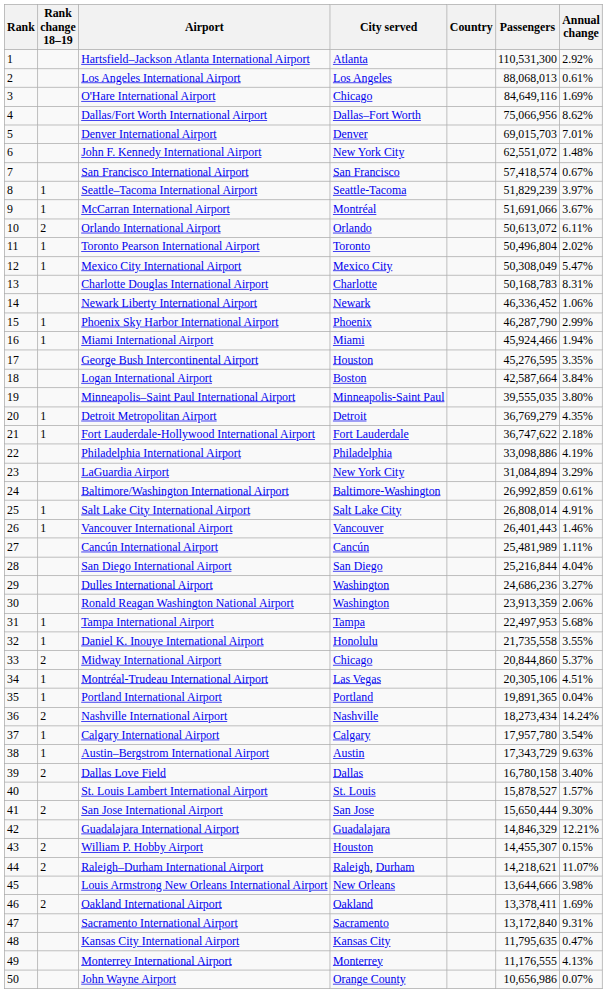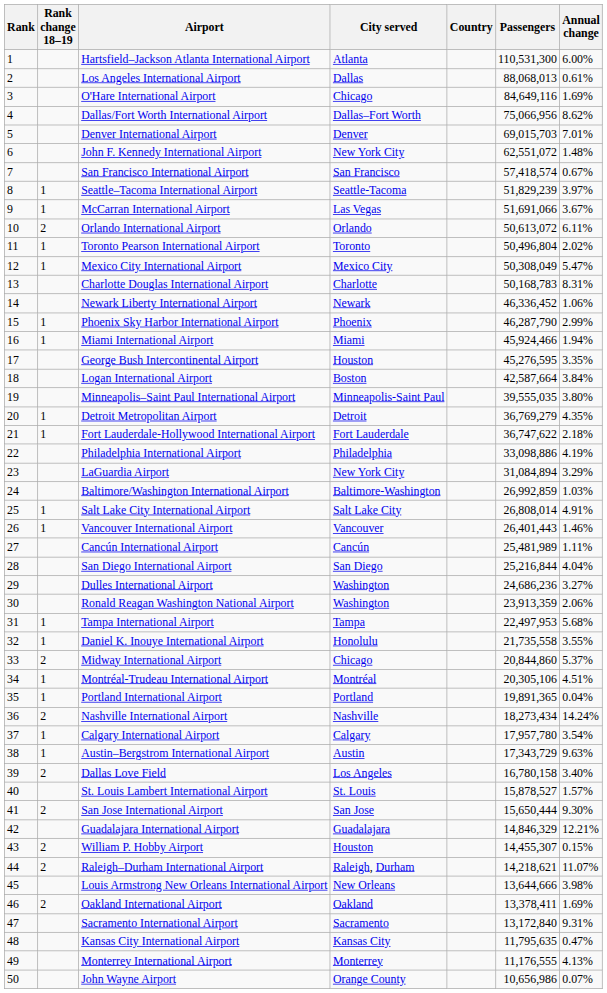 <table class="wikitable sortable">
 <tr>
 <th>Rank</th>
 <th>Rank<br>change<br>18–19</th>
 <th>Airport</th>
 <th>City served</th>
 <th>Country</th>
 <th>Passengers</th>
 <th>Annual<br>change</th>
 </tr>
 <tr>
 <td>1</td>
 <td></td>
 <td><a href='#'>Hartsfield–Jackson Atlanta International Airport</a></td>
 <td><a href='#'>Atlanta</a></td>
 <td></td>
 <td align="right">110,531,300</td>
-<td>2.92%</td>
+<td>6.00%</td>
 </tr>
 <tr>
 <td>2</td>
 <td></td>
 <td><a href='#'>Los Angeles International Airport</a></td>
-<td><a href='#'>Los Angeles</a></td>
+<td><a href='#'>Dallas</a></td>
 <td></td>
 <td align="right">88,068,013</td>
 <td>0.61%</td>
 </tr>
 <tr>
 <td>3</td>
 <td></td>
 <td><a href='#'>O'Hare International Airport</a></td>
 <td><a href='#'>Chicago</a></td>
 <td></td>
 <td align="right">84,649,116</td>
 <td>1.69%</td>
 </tr>
 <tr>
 <td>4</td>
 <td></td>
 <td><a href='#'>Dallas/Fort Worth International Airport</a></td>
 <td><a href='#'>Dallas–Fort Worth</a></td>
 <td></td>
 <td align="right">75,066,956</td>
 <td>8.62%</td>
 </tr>
 <tr>
 <td>5</td>
 <td></td>
 <td><a href='#'>Denver International Airport</a></td>
 <td><a href='#'>Denver</a></td>
 <td></td>
 <td align="right">69,015,703</td>
 <td>7.01%</td>
 </tr>
 <tr>
 <td>6</td>
 <td></td>
 <td><a href='#'>John F. Kennedy International Airport</a></td>
 <td><a href='#'>New York City</a></td>
 <td></td>
 <td align="right">62,551,072</td>
 <td>1.48%</td>
 </tr>
 <tr>
 <td>7</td>
 <td></td>
 <td><a href='#'>San Francisco International Airport</a></td>
 <td><a href='#'>San Francisco</a></td>
 <td></td>
 <td align="right">57,418,574</td>
 <td>0.67%</td>
 </tr>
 <tr>
 <td>8</td>
 <td>1</td>
 <td><a href='#'>Seattle–Tacoma International Airport</a></td>
 <td><a href='#'>Seattle-Tacoma</a></td>
 <td></td>
 <td align="right">51,829,239</td>
 <td>3.97%</td>
 </tr>
 <tr>
 <td>9</td>
 <td>1</td>
 <td><a href='#'>McCarran International Airport</a></td>
-<td><a href='#'>Montréal</a></td>
+<td><a href='#'>Las Vegas</a></td>
 <td></td>
 <td align="right">51,691,066</td>
 <td>3.67%</td>
 </tr>
 <tr>
 <td>10</td>
 <td>2</td>
 <td><a href='#'>Orlando International Airport</a></td>
 <td><a href='#'>Orlando</a></td>
 <td></td>
 <td align="right">50,613,072</td>
 <td>6.11%</td>
 </tr>
 <tr>
 <td>11</td>
 <td>1</td>
 <td><a href='#'>Toronto Pearson International Airport</a></td>
 <td><a href='#'>Toronto</a></td>
 <td></td>
 <td align="right">50,496,804</td>
 <td>2.02%</td>
 </tr>
 <tr>
 <td>12</td>
 <td>1</td>
 <td><a href='#'>Mexico City International Airport</a></td>
 <td><a href='#'>Mexico City</a></td>
 <td></td>
 <td align="right">50,308,049</td>
 <td>5.47%</td>
 </tr>
 <tr>
 <td>13</td>
 <td></td>
 <td><a href='#'>Charlotte Douglas International Airport</a></td>
 <td><a href='#'>Charlotte</a></td>
 <td></td>
 <td align="right">50,168,783</td>
 <td>8.31%</td>
 </tr>
 <tr>
 <td>14</td>
 <td></td>
 <td><a href='#'>Newark Liberty International Airport</a></td>
 <td><a href='#'>Newark</a></td>
 <td></td>
 <td align="right">46,336,452</td>
 <td>1.06%</td>
 </tr>
 <tr>
 <td>15</td>
 <td>1</td>
 <td><a href='#'>Phoenix Sky Harbor International Airport</a></td>
 <td><a href='#'>Phoenix</a></td>
 <td></td>
 <td align="right">46,287,790</td>
 <td>2.99%</td>
 </tr>
 <tr>
 <td>16</td>
 <td>1</td>
 <td><a href='#'>Miami International Airport</a></td>
 <td><a href='#'>Miami</a></td>
 <td></td>
 <td align="right">45,924,466</td>
 <td>1.94%</td>
 </tr>
 <tr>
 <td>17</td>
 <td></td>
 <td><a href='#'>George Bush Intercontinental Airport</a></td>
 <td><a href='#'>Houston</a></td>
 <td></td>
 <td align="right">45,276,595</td>
 <td>3.35%</td>
 </tr>
 <tr>
 <td>18</td>
 <td></td>
 <td><a href='#'>Logan International Airport</a></td>
 <td><a href='#'>Boston</a></td>
 <td></td>
 <td align="right">42,587,664</td>
 <td>3.84%</td>
 </tr>
 <tr>
 <td>19</td>
 <td></td>
 <td><a href='#'>Minneapolis–Saint Paul International Airport</a></td>
 <td><a href='#'>Minneapolis-Saint Paul</a></td>
 <td></td>
 <td align="right">39,555,035</td>
 <td>3.80%</td>
 </tr>
 <tr>
 <td>20</td>
 <td>1</td>
 <td><a href='#'>Detroit Metropolitan Airport</a></td>
 <td><a href='#'>Detroit</a></td>
 <td></td>
 <td align="right">36,769,279</td>
 <td>4.35%</td>
 </tr>
 <tr>
 <td>21</td>
 <td>1</td>
 <td><a href='#'>Fort Lauderdale-Hollywood International Airport</a></td>
 <td><a href='#'>Fort Lauderdale</a></td>
 <td></td>
 <td align="right">36,747,622</td>
 <td>2.18%</td>
 </tr>
 <tr>
 <td>22</td>
 <td></td>
 <td><a href='#'>Philadelphia International Airport </a></td>
 <td><a href='#'>Philadelphia</a></td>
 <td></td>
 <td align="right">33,098,886</td>
 <td>4.19%</td>
 </tr>
 <tr>
 <td>23</td>
 <td></td>
 <td><a href='#'>LaGuardia Airport</a></td>
 <td><a href='#'>New York City</a></td>
 <td></td>
 <td align="right">31,084,894</td>
 <td>3.29%</td>
 </tr>
 <tr>
 <td>24</td>
 <td></td>
 <td><a href='#'>Baltimore/Washington International Airport</a></td>
 <td><a href='#'>Baltimore-Washington</a></td>
 <td></td>
 <td align="right">26,992,859</td>
-<td>0.61%</td>
+<td>1.03%</td>
 </tr>
 <tr>
 <td>25</td>
 <td>1</td>
 <td><a href='#'>Salt Lake City International Airport</a></td>
 <td><a href='#'>Salt Lake City</a></td>
 <td></td>
 <td align="right">26,808,014</td>
 <td>4.91%</td>
 </tr>
 <tr>
 <td>26</td>
 <td>1</td>
 <td><a href='#'>Vancouver International Airport</a></td>
 <td><a href='#'>Vancouver</a></td>
 <td></td>
 <td align="right">26,401,443</td>
 <td>1.46%</td>
 </tr>
 <tr>
 <td>27</td>
 <td></td>
 <td><a href='#'>Cancún International Airport</a></td>
 <td><a href='#'>Cancún</a></td>
 <td></td>
 <td align="right">25,481,989</td>
 <td>1.11%</td>
 </tr>
 <tr>
 <td>28</td>
 <td></td>
 <td><a href='#'>San Diego International Airport</a></td>
 <td><a href='#'>San Diego</a></td>
 <td></td>
 <td align="right">25,216,844</td>
 <td>4.04%</td>
 </tr>
 <tr>
 <td>29</td>
 <td></td>
 <td><a href='#'>Dulles International Airport</a></td>
 <td><a href='#'>Washington</a></td>
 <td></td>
 <td align="right">24,686,236</td>
 <td>3.27%</td>
 </tr>
 <tr>
 <td>30</td>
 <td></td>
 <td><a href='#'>Ronald Reagan Washington National Airport</a></td>
 <td><a href='#'>Washington</a></td>
 <td></td>
 <td align="right">23,913,359</td>
 <td>2.06%</td>
 </tr>
 <tr>
 <td>31</td>
 <td>1</td>
 <td><a href='#'>Tampa International Airport</a></td>
 <td><a href='#'>Tampa</a></td>
 <td></td>
 <td align="right">22,497,953</td>
 <td>5.68%</td>
 </tr>
 <tr>
 <td>32</td>
 <td>1</td>
 <td><a href='#'>Daniel K. Inouye International Airport</a></td>
 <td><a href='#'>Honolulu</a></td>
 <td></td>
 <td align="right">21,735,558</td>
 <td>3.55%</td>
 </tr>
 <tr>
 <td>33</td>
 <td>2</td>
 <td><a href='#'>Midway International Airport</a></td>
 <td><a href='#'>Chicago</a></td>
 <td></td>
 <td align="right">20,844,860</td>
 <td>5.37%</td>
 </tr>
 <tr>
 <td>34</td>
 <td>1</td>
 <td><a href='#'>Montréal-Trudeau International Airport</a></td>
-<td><a href='#'>Las Vegas</a></td>
+<td><a href='#'>Montréal</a></td>
 <td></td>
 <td align="right">20,305,106</td>
 <td>4.51%</td>
 </tr>
 <tr>
 <td>35</td>
 <td>1</td>
 <td><a href='#'>Portland International Airport</a></td>
 <td><a href='#'>Portland</a></td>
 <td></td>
 <td align="right">19,891,365</td>
 <td>0.04%</td>
 </tr>
 <tr>
 <td>36</td>
 <td>2</td>
 <td><a href='#'>Nashville International Airport</a></td>
 <td><a href='#'>Nashville</a></td>
 <td></td>
 <td align="right">18,273,434</td>
 <td>14.24%</td>
 </tr>
 <tr>
 <td>37</td>
 <td>1</td>
 <td><a href='#'>Calgary International Airport</a></td>
 <td><a href='#'>Calgary</a></td>
 <td></td>
 <td align="right">17,957,780</td>
 <td>3.54%</td>
 </tr>
 <tr>
 <td>38</td>
 <td>1</td>
 <td><a href='#'>Austin–Bergstrom International Airport</a></td>
 <td><a href='#'>Austin</a></td>
 <td></td>
 <td align="right">17,343,729</td>
 <td>9.63%</td>
 </tr>
 <tr>
 <td>39</td>
 <td>2</td>
 <td><a href='#'>Dallas Love Field</a></td>
-<td><a href='#'>Dallas</a></td>
+<td><a href='#'>Los Angeles</a></td>
 <td></td>
 <td align="right">16,780,158</td>
 <td>3.40%</td>
 </tr>
 <tr>
 <td>40</td>
 <td></td>
 <td><a href='#'>St. Louis Lambert International Airport</a></td>
 <td><a href='#'>St. Louis</a></td>
 <td></td>
 <td align="right">15,878,527</td>
 <td>1.57%</td>
 </tr>
 <tr>
 <td>41</td>
 <td>2</td>
 <td><a href='#'>San Jose International Airport</a></td>
 <td><a href='#'>San Jose</a></td>
 <td></td>
 <td align="right">15,650,444</td>
 <td>9.30%</td>
 </tr>
 <tr>
 <td>42</td>
 <td></td>
 <td><a href='#'>Guadalajara International Airport</a></td>
 <td><a href='#'>Guadalajara</a></td>
 <td></td>
 <td align="right">14,846,329</td>
 <td>12.21%</td>
 </tr>
 <tr>
 <td>43</td>
 <td>2</td>
 <td><a href='#'>William P. Hobby Airport</a></td>
 <td><a href='#'>Houston</a></td>
 <td></td>
 <td align="right">14,455,307</td>
 <td>0.15%</td>
 </tr>
 <tr>
 <td>44</td>
 <td>2</td>
 <td><a href='#'>Raleigh–Durham International Airport</a></td>
 <td><a href='#'>Raleigh</a>, <a href='#'>Durham</a></td>
 <td></td>
 <td align="right">14,218,621</td>
 <td>11.07%</td>
 </tr>
 <tr>
 <td>45</td>
 <td></td>
 <td><a href='#'>Louis Armstrong New Orleans International Airport</a></td>
 <td><a href='#'>New Orleans</a></td>
 <td></td>
 <td align="right">13,644,666</td>
 <td>3.98%</td>
 </tr>
 <tr>
 <td>46</td>
 <td>2</td>
 <td><a href='#'>Oakland International Airport</a></td>
 <td><a href='#'>Oakland</a></td>
 <td></td>
 <td align="right">13,378,411</td>
 <td>1.69%</td>
 </tr>
 <tr>
 <td>47</td>
 <td></td>
 <td><a href='#'>Sacramento International Airport</a></td>
 <td><a href='#'>Sacramento</a></td>
 <td></td>
 <td align="right">13,172,840</td>
 <td>9.31%</td>
 </tr>
 <tr>
 <td>48</td>
 <td></td>
 <td><a href='#'>Kansas City International Airport</a></td>
 <td><a href='#'>Kansas City</a></td>
 <td></td>
 <td align="right">11,795,635</td>
 <td>0.47%</td>
 </tr>
 <tr>
 <td>49</td>
 <td></td>
 <td><a href='#'>Monterrey International Airport</a></td>
 <td><a href='#'>Monterrey</a></td>
 <td></td>
 <td align="right">11,176,555</td>
 <td>4.13%</td>
 </tr>
 <tr>
 <td>50</td>
 <td></td>
 <td><a href='#'>John Wayne Airport</a></td>
 <td><a href='#'>Orange County</a></td>
 <td></td>
 <td align="right">10,656,986</td>
 <td>0.07%</td>
 </tr>
 </table>
